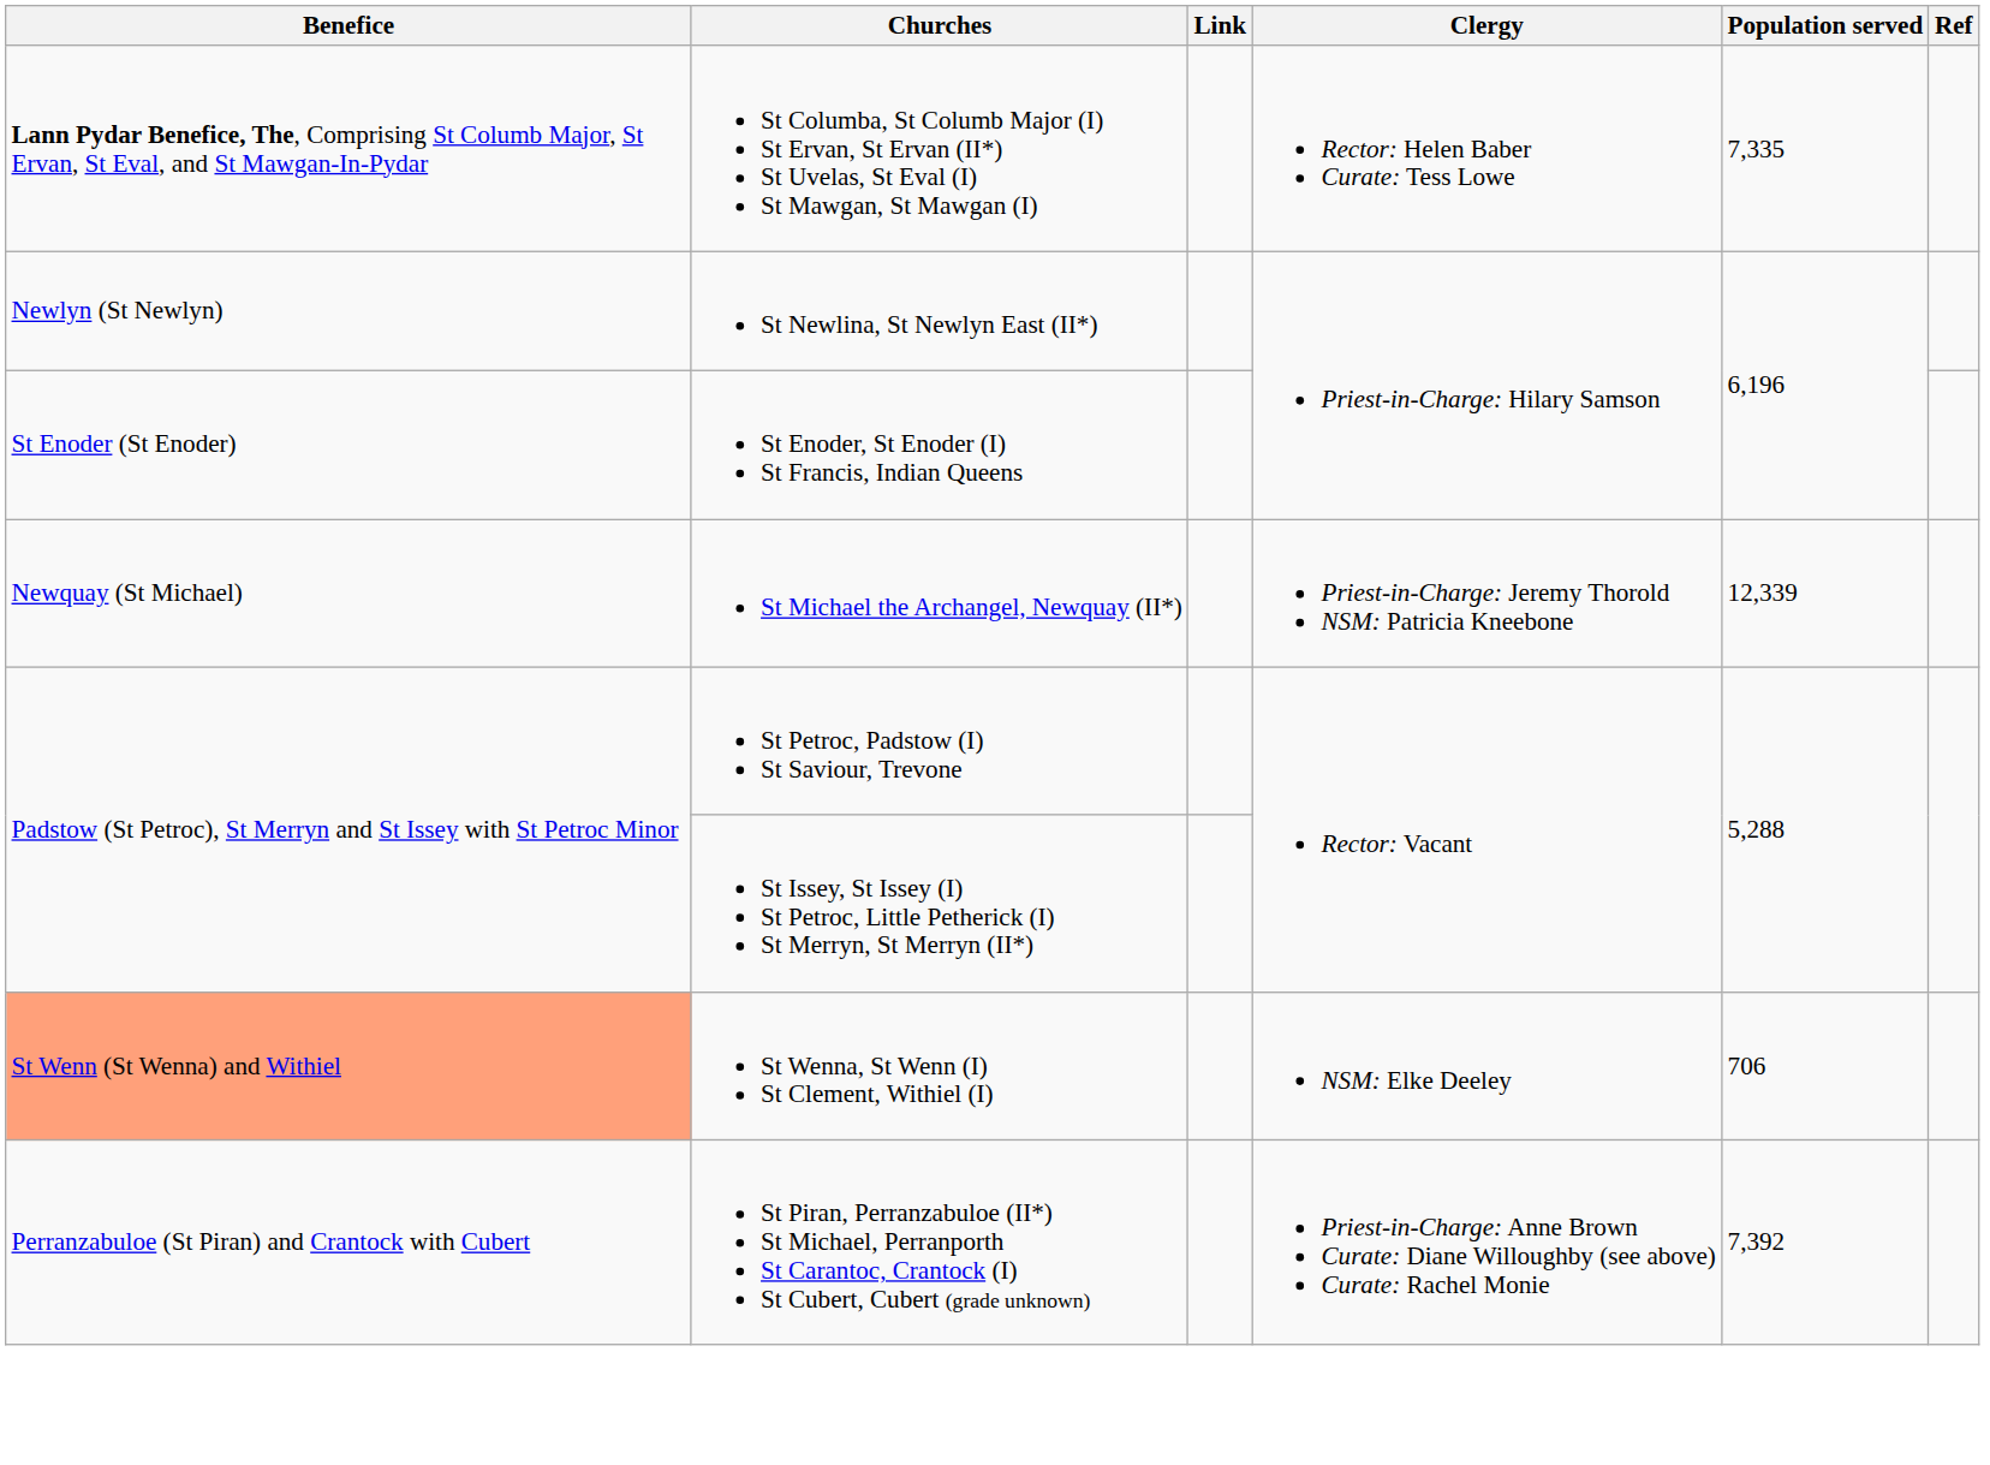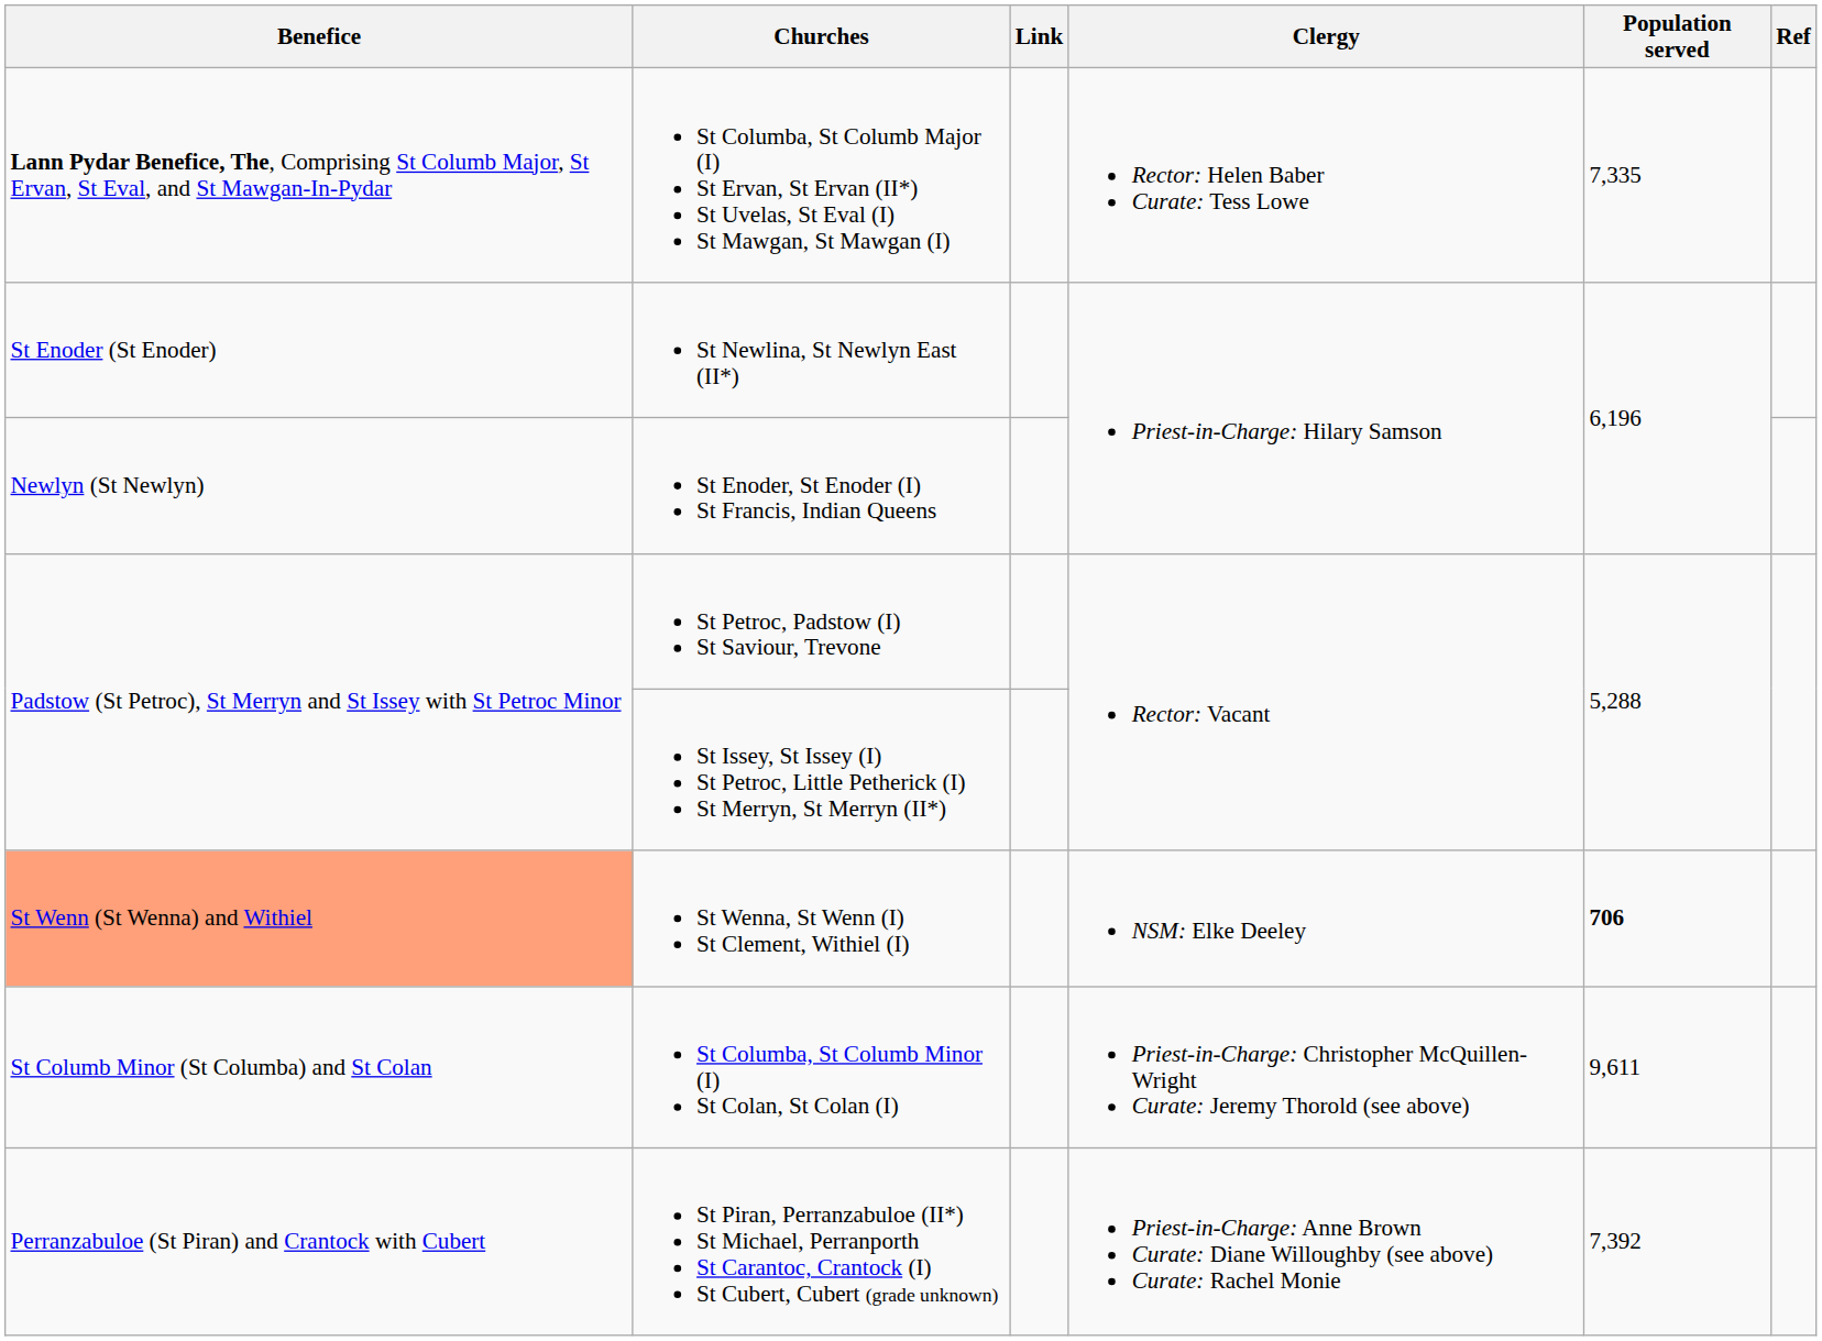 <table class="wikitable">
 <tr>
 <th width="425">Benefice</th>
 <th>Churches</th>
 <th>Link</th>
 <th>Clergy</th>
 <th>Population served</th>
 <th>Ref</th>
 </tr>
 <tr>
 <td><strong>Lann Pydar Benefice, The</strong>, Comprising <a href='#'>St Columb Major</a>, <a href='#'>St Ervan</a>, <a href='#'>St Eval</a>, and <a href='#'>St Mawgan-In-Pydar</a></td>
 <td><br><ul><li>St Columba, St Columb Major (I)</li><li>St Ervan, St Ervan (II*)</li><li>St Uvelas, St Eval (I)</li><li>St Mawgan, St Mawgan (I)</li></ul></td>
 <td></td>
 <td><br><ul><li><em>Rector:</em> Helen Baber</li><li><em>Curate:</em> Tess Lowe</li></ul></td>
 <td>7,335</td>
 <td></td>
 </tr>
 <tr>
-<td><a href='#'>Newlyn</a> (St Newlyn)</td>
+<td><a href='#'>St Enoder</a> (St Enoder)</td>
 <td><br><ul><li>St Newlina, St Newlyn East (II*)</li></ul></td>
 <td></td>
 <td rowspan="2"><br><ul><li><em>Priest-in-Charge:</em> Hilary Samson</li></ul></td>
 <td rowspan="2">6,196</td>
 <td></td>
 </tr>
 <tr>
-<td><a href='#'>St Enoder</a> (St Enoder)</td>
+<td><a href='#'>Newlyn</a> (St Newlyn)</td>
 <td><br><ul><li>St Enoder, St Enoder (I)</li><li>St Francis, Indian Queens</li></ul></td>
 <td></td>
-<td></td>
-</tr>
-<tr>
-<td><a href='#'>Newquay</a> (St Michael)</td>
-<td><br><ul><li><a href='#'>St Michael the Archangel, Newquay</a> (II*)</li></ul></td>
-<td></td>
-<td><br><ul><li><em>Priest-in-Charge:</em> Jeremy Thorold</li><li><em>NSM:</em> Patricia Kneebone</li></ul></td>
-<td>12,339</td>
 <td></td>
 </tr>
 <tr>
 <td rowspan="2"><a href='#'>Padstow</a> (St Petroc), <a href='#'>St Merryn</a> and <a href='#'>St Issey</a> with <a href='#'>St Petroc Minor</a></td>
 <td><br><ul><li>St Petroc, Padstow (I)</li><li>St Saviour, Trevone</li></ul></td>
 <td> </td>
 <td rowspan="2"><br><ul><li><em>Rector:</em> Vacant</li></ul></td>
 <td rowspan="2">5,288</td>
 <td rowspan="2"></td>
 </tr>
 <tr>
 <td><br><ul><li>St Issey, St Issey (I)</li><li>St Petroc, Little Petherick (I)</li><li>St Merryn, St Merryn (II*)</li></ul></td>
 <td></td>
 </tr>
 <tr>
 <td style="background: lightsalmon;"><a href='#'>St Wenn</a> (St Wenna) and <a href='#'>Withiel</a></td>
 <td><br><ul><li>St Wenna, St Wenn (I)</li><li>St Clement, Withiel (I)</li></ul></td>
 <td></td>
 <td><br><ul><li><em>NSM:</em> Elke Deeley</li></ul></td>
-<td>706</td>
+<td><strong>706</strong></td>
+<td></td>
+</tr>
+<tr>
+<td><a href='#'>St Columb Minor</a> (St Columba) and <a href='#'>St Colan</a></td>
+<td><br><ul><li><a href='#'>St Columba, St Columb Minor</a> (I)</li><li>St Colan, St Colan (I)</li></ul></td>
+<td></td>
+<td><br><ul><li><em>Priest-in-Charge:</em> Christopher McQuillen-Wright</li><li><em>Curate:</em> Jeremy Thorold (see above)</li></ul></td>
+<td>9,611</td>
 <td></td>
 </tr>
 <tr>
 <td><a href='#'>Perranzabuloe</a> (St Piran) and <a href='#'>Crantock</a> with <a href='#'>Cubert</a></td>
 <td><br><ul><li>St Piran, Perranzabuloe (II*)</li><li>St Michael, Perranporth</li><li><a href='#'>St Carantoc, Crantock</a> (I)</li><li>St Cubert, Cubert <small>(grade unknown)</small></li></ul></td>
 <td></td>
 <td><br><ul><li><em>Priest-in-Charge:</em> Anne Brown</li><li><em>Curate:</em> Diane Willoughby (see above)</li><li><em>Curate:</em> Rachel Monie</li></ul></td>
 <td>7,392</td>
 <td></td>
 </tr>
 </table>
